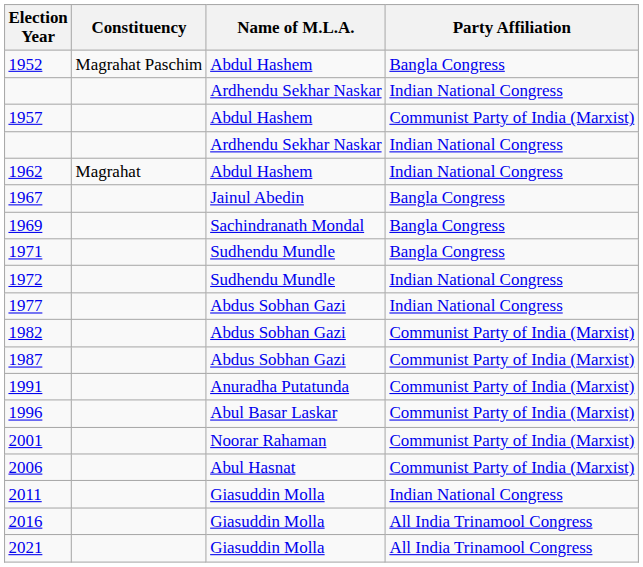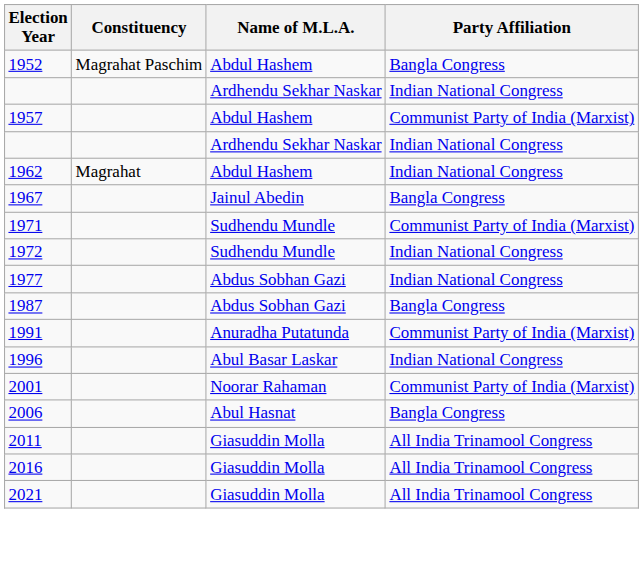 <table class="wikitable sortable">
 <tr>
 <th>Election<br> Year</th>
 <th>Constituency</th>
 <th>Name of M.L.A.</th>
 <th>Party Affiliation</th>
 </tr>
 <tr>
 <td><a href='#'>1952</a></td>
 <td>Magrahat Paschim</td>
 <td><a href='#'>Abdul Hashem</a></td>
 <td><a href='#'>Bangla Congress</a></td>
 </tr>
 <tr>
 <td></td>
 <td></td>
 <td><a href='#'>Ardhendu Sekhar Naskar</a></td>
 <td><a href='#'>Indian National Congress</a></td>
 </tr>
 <tr>
 <td><a href='#'>1957</a></td>
 <td></td>
 <td><a href='#'>Abdul Hashem</a></td>
 <td><a href='#'>Communist Party of India (Marxist)</a></td>
 </tr>
 <tr>
 <td></td>
 <td></td>
 <td><a href='#'>Ardhendu Sekhar Naskar</a></td>
 <td><a href='#'>Indian National Congress</a></td>
 </tr>
 <tr>
 <td><a href='#'>1962</a></td>
 <td>Magrahat</td>
 <td><a href='#'>Abdul Hashem</a></td>
 <td><a href='#'>Indian National Congress</a></td>
 </tr>
 <tr>
 <td><a href='#'>1967</a></td>
 <td></td>
 <td><a href='#'>Jainul Abedin</a></td>
 <td><a href='#'>Bangla Congress</a></td>
 </tr>
 <tr>
-<td><a href='#'>1969</a></td>
-<td></td>
-<td><a href='#'>Sachindranath Mondal</a></td>
-<td><a href='#'>Bangla Congress</a></td>
-</tr>
-<tr>
 <td><a href='#'>1971</a></td>
 <td></td>
 <td><a href='#'>Sudhendu Mundle</a></td>
-<td><a href='#'>Bangla Congress</a></td>
+<td><a href='#'>Communist Party of India (Marxist)</a></td>
 </tr>
 <tr>
 <td><a href='#'>1972</a></td>
 <td></td>
 <td><a href='#'>Sudhendu Mundle</a></td>
 <td><a href='#'>Indian National Congress</a></td>
 </tr>
 <tr>
 <td><a href='#'>1977</a></td>
 <td></td>
 <td><a href='#'>Abdus Sobhan Gazi</a></td>
 <td><a href='#'>Indian National Congress</a></td>
 </tr>
 <tr>
-<td><a href='#'>1982</a></td>
-<td></td>
-<td><a href='#'>Abdus Sobhan Gazi</a></td>
-<td><a href='#'>Communist Party of India (Marxist)</a></td>
-</tr>
-<tr>
 <td><a href='#'>1987</a></td>
 <td></td>
 <td><a href='#'>Abdus Sobhan Gazi</a></td>
-<td><a href='#'>Communist Party of India (Marxist)</a></td>
+<td><a href='#'>Bangla Congress</a></td>
 </tr>
 <tr>
 <td><a href='#'>1991</a></td>
 <td></td>
 <td><a href='#'>Anuradha Putatunda</a></td>
 <td><a href='#'>Communist Party of India (Marxist)</a></td>
 </tr>
 <tr>
 <td><a href='#'>1996</a></td>
 <td></td>
 <td><a href='#'>Abul Basar Laskar</a></td>
-<td><a href='#'>Communist Party of India (Marxist)</a></td>
+<td><a href='#'>Indian National Congress</a></td>
 </tr>
 <tr>
 <td><a href='#'>2001</a></td>
 <td></td>
 <td><a href='#'>Noorar Rahaman</a></td>
 <td><a href='#'>Communist Party of India (Marxist)</a></td>
 </tr>
 <tr>
 <td><a href='#'>2006</a></td>
 <td></td>
 <td><a href='#'>Abul Hasnat</a></td>
-<td><a href='#'>Communist Party of India (Marxist)</a></td>
+<td><a href='#'>Bangla Congress</a></td>
 </tr>
 <tr>
 <td><a href='#'>2011</a></td>
 <td></td>
 <td><a href='#'>Giasuddin Molla</a></td>
-<td><a href='#'>Indian National Congress</a></td>
+<td><a href='#'>All India Trinamool Congress</a></td>
 </tr>
 <tr>
 <td><a href='#'>2016</a></td>
 <td></td>
 <td><a href='#'>Giasuddin Molla</a></td>
 <td><a href='#'>All India Trinamool Congress</a></td>
 </tr>
 <tr>
 <td><a href='#'>2021</a></td>
 <td></td>
 <td><a href='#'>Giasuddin Molla</a></td>
 <td><a href='#'>All India Trinamool Congress</a></td>
 </tr>
 </table>
